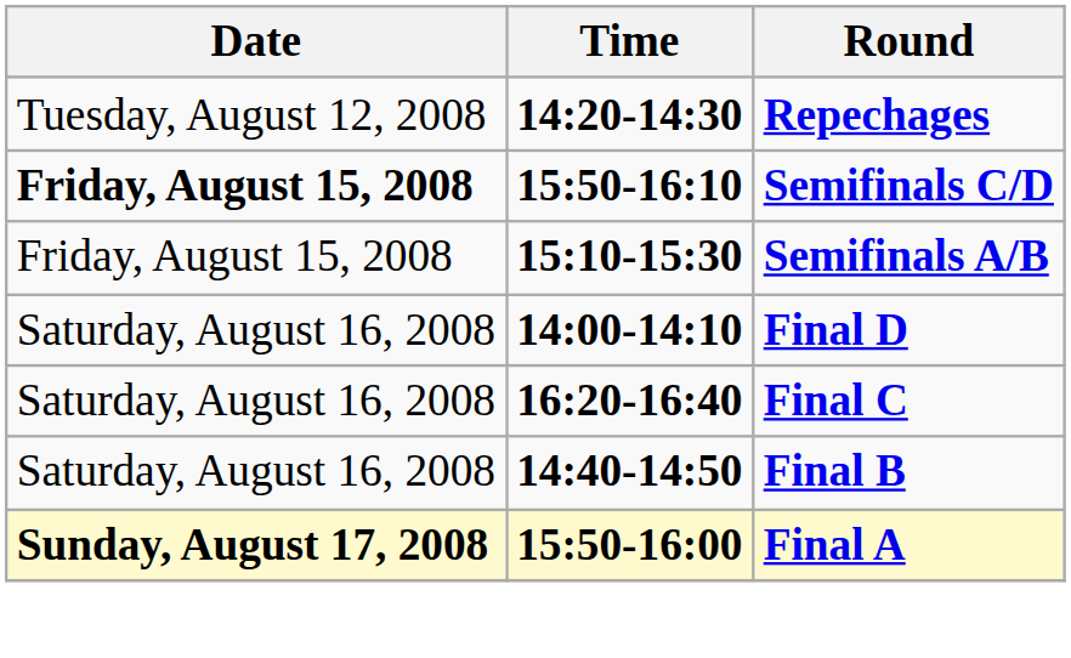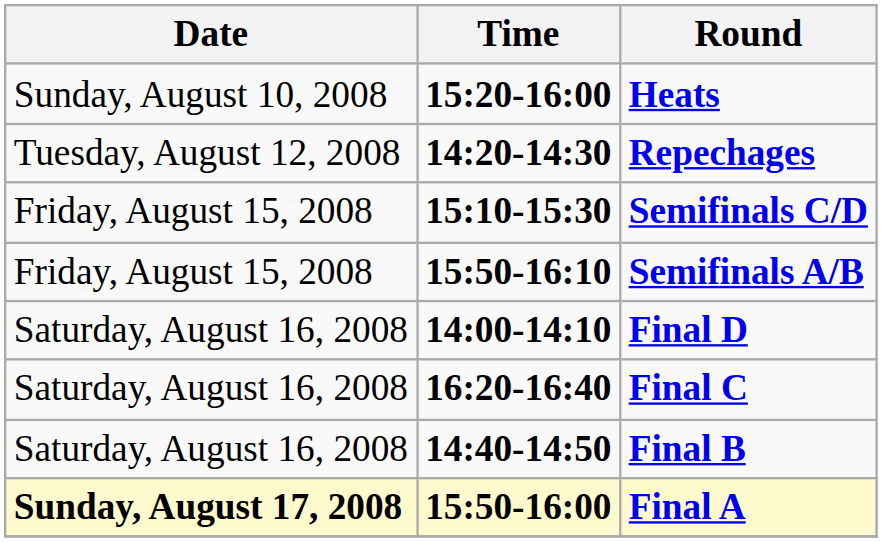 <table class="wikitable">
 <tr>
 <th>Date</th>
 <th>Time</th>
 <th>Round</th>
 </tr>
 <tr>
+<td>Sunday, August 10, 2008</td>
+<td><strong>15:20-16:00</strong></td>
+<td><strong><a href='#'>Heats</a></strong></td>
+</tr>
+<tr>
 <td>Tuesday, August 12, 2008</td>
 <td><strong>14:20-14:30</strong></td>
 <td><strong> <a href='#'>Repechages</a></strong></td>
 </tr>
 <tr>
-<td><strong>Friday, August 15, 2008</strong></td>
-<td><strong>15:50-16:10</strong></td>
+<td>Friday, August 15, 2008</td>
+<td><strong>15:10-15:30</strong></td>
 <td><strong> <a href='#'>Semifinals C/D</a></strong></td>
 </tr>
 <tr>
 <td>Friday, August 15, 2008</td>
-<td><strong>15:10-15:30</strong></td>
+<td><strong>15:50-16:10</strong></td>
 <td><strong> <a href='#'>Semifinals A/B</a></strong></td>
 </tr>
 <tr>
 <td>Saturday, August 16, 2008</td>
 <td><strong>14:00-14:10</strong></td>
 <td><strong> <a href='#'>Final D</a></strong></td>
 </tr>
 <tr>
 <td>Saturday, August 16, 2008</td>
 <td><strong>16:20-16:40</strong></td>
 <td><strong> <a href='#'>Final C</a></strong></td>
 </tr>
 <tr>
 <td>Saturday, August 16, 2008</td>
 <td><strong>14:40-14:50</strong></td>
 <td><strong>  <a href='#'>Final B</a></strong></td>
 </tr>
 <tr>
 <td style=background:lemonchiffon><strong>Sunday, August 17, 2008</strong></td>
 <td style=background:lemonchiffon><strong>15:50-16:00</strong></td>
 <td style=background:lemonchiffon><strong>  <a href='#'>Final A</a></strong></td>
 </tr>
 <tr>
 </tr>
 </table>
